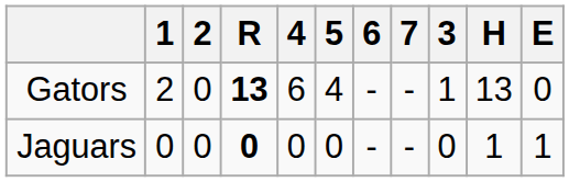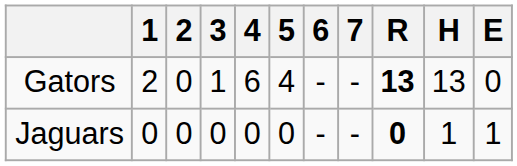 <table align = right border="2" cellpadding="4" cellspacing="0" style="margin: 1em 1em 1em 1em; background: #F9F9F9; border: 1px #aaa solid; border-collapse: collapse;">
 <tr align=center style="background: #F2F2F2;">
 <th></th>
 <th>1</th>
 <th>2</th>
-<th>R</th>
+<th>3</th>
 <th>4</th>
 <th>5</th>
 <th>6</th>
 <th>7</th>
-<th>3</th>
+<th>R</th>
 <th>H</th>
 <th>E</th>
 </tr>
 <tr align=center>
 <td>Gators</td>
 <td>2</td>
 <td>0</td>
-<td><strong>13</strong></td>
+<td>1</td>
 <td>6</td>
 <td>4</td>
 <td>-</td>
 <td>-</td>
-<td>1</td>
+<td><strong>13</strong></td>
 <td>13</td>
 <td>0</td>
 </tr>
 <tr align=center>
 <td>Jaguars</td>
 <td>0</td>
 <td>0</td>
-<td><strong>0</strong></td>
+<td>0</td>
 <td>0</td>
 <td>0</td>
 <td>-</td>
 <td>-</td>
-<td>0</td>
+<td><strong>0</strong></td>
 <td>1</td>
 <td>1</td>
 </tr>
 </table>
